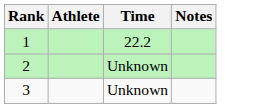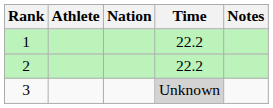 <table class="wikitable sortable" style="text-align:center">
 <tr>
 <th>Rank</th>
 <th>Athlete</th>
+<th>Nation</th>
 <th>Time</th>
 <th>Notes</th>
 </tr>
 <tr style="background:#bbf3bb;">
 <td>1</td>
+<td align=left></td>
 <td align=left></td>
 <td>22.2</td>
 <td></td>
 </tr>
 <tr style="background:#bbf3bb;">
 <td>2</td>
 <td align=left></td>
-<td>Unknown</td>
+<td align=left></td>
+<td>22.2</td>
 <td></td>
 </tr>
 <tr>
 <td>3</td>
 <td align=left></td>
-<td>Unknown</td>
+<td align=left></td>
+<td style="background: lightgrey;">Unknown</td>
 <td></td>
 </tr>
 </table>
